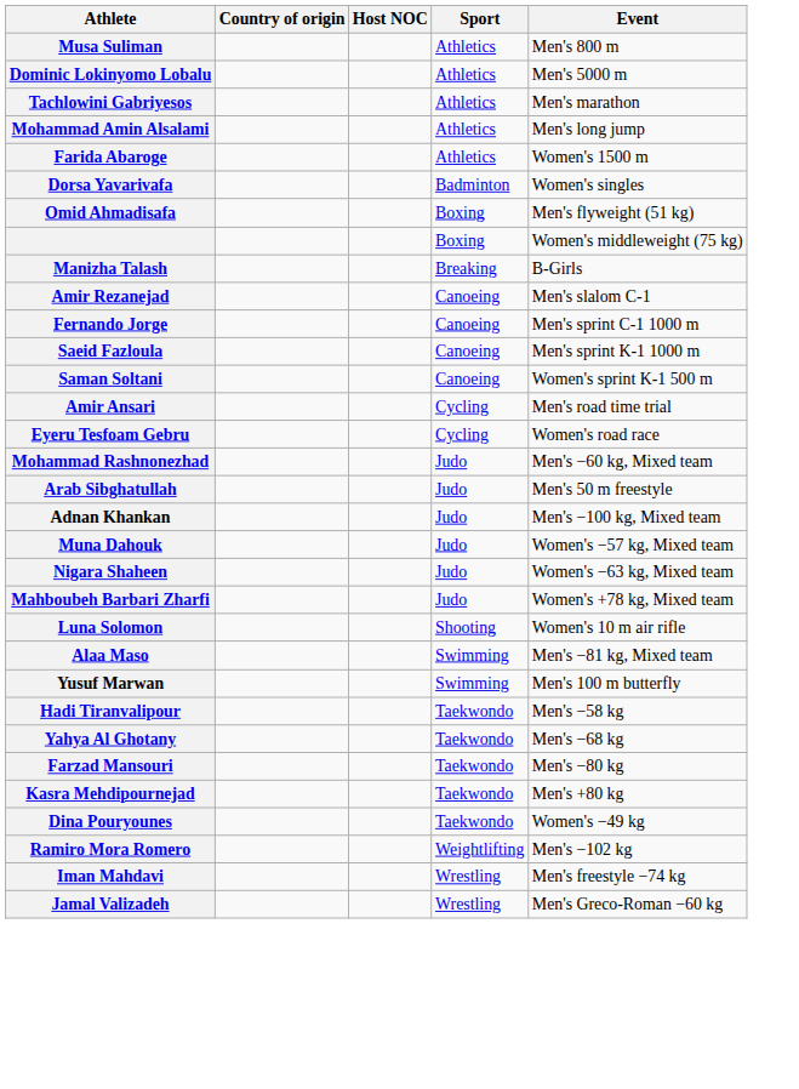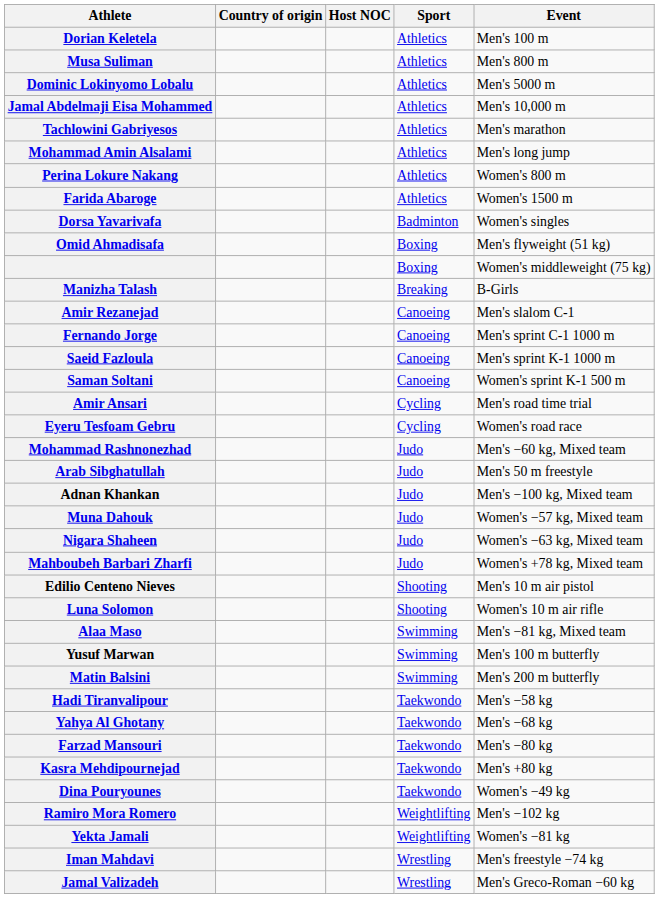 <table class="wikitable sortable plainrowheaders" style="font-size:95%">
 <tr>
 <th scope="col">Athlete</th>
 <th scope="col">Country of origin</th>
 <th scope="col">Host NOC</th>
 <th scope="col">Sport</th>
 <th scope="col">Event</th>
+</tr>
+<tr>
+<th scope="row"><a href='#'>Dorian Keletela</a></th>
+<td></td>
+<td></td>
+<td><a href='#'>Athletics</a></td>
+<td>Men's 100 m</td>
 </tr>
 <tr>
 <th scope="row"><a href='#'>Musa Suliman</a></th>
 <td></td>
 <td></td>
 <td><a href='#'>Athletics</a></td>
 <td>Men's 800 m</td>
 </tr>
 <tr>
 <th scope="row"><a href='#'>Dominic Lokinyomo Lobalu</a></th>
 <td></td>
 <td></td>
 <td><a href='#'>Athletics</a></td>
 <td>Men's 5000 m</td>
 </tr>
 <tr>
+<th scope="row"><a href='#'>Jamal Abdelmaji Eisa Mohammed</a></th>
+<td></td>
+<td></td>
+<td><a href='#'>Athletics</a></td>
+<td>Men's 10,000 m</td>
+</tr>
+<tr>
 <th scope="row"><a href='#'>Tachlowini Gabriyesos</a></th>
 <td></td>
 <td></td>
 <td><a href='#'>Athletics</a></td>
 <td>Men's marathon</td>
 </tr>
 <tr>
 <th scope="row"><a href='#'>Mohammad Amin Alsalami</a></th>
 <td></td>
 <td></td>
 <td><a href='#'>Athletics</a></td>
 <td>Men's long jump</td>
+</tr>
+<tr>
+<th scope="row"><a href='#'>Perina Lokure Nakang</a></th>
+<td></td>
+<td></td>
+<td><a href='#'>Athletics</a></td>
+<td>Women's 800 m</td>
 </tr>
 <tr>
 <th scope="row"><a href='#'>Farida Abaroge</a></th>
 <td></td>
 <td></td>
 <td><a href='#'>Athletics</a></td>
 <td>Women's 1500 m</td>
 </tr>
 <tr>
 <th scope="row"><a href='#'>Dorsa Yavarivafa</a></th>
 <td></td>
 <td></td>
 <td><a href='#'>Badminton</a></td>
 <td>Women's singles</td>
 </tr>
 <tr>
 <th scope="row"><a href='#'>Omid Ahmadisafa</a></th>
 <td></td>
 <td></td>
 <td><a href='#'>Boxing</a></td>
 <td>Men's flyweight (51 kg)</td>
 </tr>
 <tr>
 <th scope="row"></th>
 <td></td>
 <td></td>
 <td><a href='#'>Boxing</a></td>
 <td>Women's middleweight (75 kg)</td>
 </tr>
 <tr>
 <th scope="row"><a href='#'>Manizha Talash</a></th>
 <td></td>
 <td></td>
 <td><a href='#'>Breaking</a></td>
 <td>B-Girls</td>
 </tr>
 <tr>
 <th scope="row"><a href='#'>Amir Rezanejad</a></th>
 <td></td>
 <td></td>
 <td><a href='#'>Canoeing</a></td>
 <td>Men's slalom C-1</td>
 </tr>
 <tr>
 <th scope="row"><a href='#'>Fernando Jorge</a></th>
 <td></td>
 <td></td>
 <td><a href='#'>Canoeing</a></td>
 <td>Men's sprint C-1 1000 m</td>
 </tr>
 <tr>
 <th scope="row"><a href='#'>Saeid Fazloula</a></th>
 <td></td>
 <td></td>
 <td><a href='#'>Canoeing</a></td>
 <td>Men's sprint K-1 1000 m</td>
 </tr>
 <tr>
 <th scope="row"><a href='#'>Saman Soltani</a></th>
 <td></td>
 <td></td>
 <td><a href='#'>Canoeing</a></td>
 <td>Women's sprint K-1 500 m</td>
 </tr>
 <tr>
 <th scope="row"><a href='#'>Amir Ansari</a></th>
 <td></td>
 <td></td>
 <td><a href='#'>Cycling</a></td>
 <td>Men's road time trial</td>
 </tr>
 <tr>
 <th scope="row"><a href='#'>Eyeru Tesfoam Gebru</a></th>
 <td></td>
 <td></td>
 <td><a href='#'>Cycling</a></td>
 <td>Women's road race</td>
 </tr>
 <tr>
 <th scope="row"><a href='#'>Mohammad Rashnonezhad</a></th>
 <td></td>
 <td></td>
 <td><a href='#'>Judo</a></td>
 <td>Men's −60 kg, Mixed team</td>
 </tr>
 <tr>
 <th scope="row"><a href='#'>Arab Sibghatullah</a></th>
 <td></td>
 <td></td>
 <td><a href='#'>Judo</a></td>
 <td>Men's 50 m freestyle</td>
 </tr>
 <tr>
 <th scope="row">Adnan Khankan</th>
 <td></td>
 <td></td>
 <td><a href='#'>Judo</a></td>
 <td>Men's −100 kg, Mixed team</td>
 </tr>
 <tr>
 <th scope="row"><a href='#'>Muna Dahouk</a></th>
 <td></td>
 <td></td>
 <td><a href='#'>Judo</a></td>
 <td>Women's −57 kg, Mixed team</td>
 </tr>
 <tr>
 <th scope="row"><a href='#'>Nigara Shaheen</a></th>
 <td></td>
 <td></td>
 <td><a href='#'>Judo</a></td>
 <td>Women's −63 kg, Mixed team</td>
 </tr>
 <tr>
 <th scope="row"><a href='#'>Mahboubeh Barbari Zharfi</a></th>
 <td></td>
 <td></td>
 <td><a href='#'>Judo</a></td>
 <td>Women's +78 kg, Mixed team</td>
 </tr>
 <tr>
+<th scope="row">Edilio Centeno Nieves</th>
+<td></td>
+<td></td>
+<td><a href='#'>Shooting</a></td>
+<td>Men's 10 m air pistol</td>
+</tr>
+<tr>
 <th scope="row"><a href='#'>Luna Solomon</a></th>
 <td></td>
 <td></td>
 <td><a href='#'>Shooting</a></td>
 <td>Women's 10 m air rifle</td>
 </tr>
 <tr>
 <th scope="row"><a href='#'>Alaa Maso</a></th>
 <td></td>
 <td></td>
 <td><a href='#'>Swimming</a></td>
 <td>Men's −81 kg, Mixed team</td>
 </tr>
 <tr>
 <th scope="row">Yusuf Marwan</th>
 <td></td>
 <td></td>
 <td><a href='#'>Swimming</a></td>
 <td>Men's 100 m butterfly</td>
+</tr>
+<tr>
+<th scope="row"><a href='#'>Matin Balsini</a></th>
+<td></td>
+<td></td>
+<td><a href='#'>Swimming</a></td>
+<td>Men's 200 m butterfly</td>
 </tr>
 <tr>
 <th scope="row"><a href='#'>Hadi Tiranvalipour</a></th>
 <td></td>
 <td></td>
 <td><a href='#'>Taekwondo</a></td>
 <td>Men's −58 kg</td>
 </tr>
 <tr>
 <th scope="row"><a href='#'>Yahya Al Ghotany</a></th>
 <td></td>
 <td></td>
 <td><a href='#'>Taekwondo</a></td>
 <td>Men's −68 kg</td>
 </tr>
 <tr>
 <th scope="row"><a href='#'>Farzad Mansouri</a></th>
 <td></td>
 <td></td>
 <td><a href='#'>Taekwondo</a></td>
 <td>Men's −80 kg</td>
 </tr>
 <tr>
 <th scope="row"><a href='#'>Kasra Mehdipournejad</a></th>
 <td></td>
 <td></td>
 <td><a href='#'>Taekwondo</a></td>
 <td>Men's +80 kg</td>
 </tr>
 <tr>
 <th scope="row"><a href='#'>Dina Pouryounes</a></th>
 <td></td>
 <td></td>
 <td><a href='#'>Taekwondo</a></td>
 <td>Women's −49 kg</td>
 </tr>
 <tr>
 <th scope="row"><a href='#'>Ramiro Mora Romero</a></th>
 <td></td>
 <td></td>
 <td><a href='#'>Weightlifting</a></td>
 <td>Men's −102 kg</td>
 </tr>
 <tr>
+<th scope="row"><a href='#'>Yekta Jamali</a></th>
+<td></td>
+<td></td>
+<td><a href='#'>Weightlifting</a></td>
+<td>Women's −81 kg</td>
+</tr>
+<tr>
 <th scope="row"><a href='#'>Iman Mahdavi</a></th>
 <td></td>
 <td></td>
 <td><a href='#'>Wrestling</a></td>
 <td>Men's freestyle −74 kg</td>
 </tr>
 <tr>
 <th scope="row"><a href='#'>Jamal Valizadeh</a></th>
 <td></td>
 <td></td>
 <td><a href='#'>Wrestling</a></td>
 <td>Men's Greco-Roman −60 kg</td>
 </tr>
 </table>
